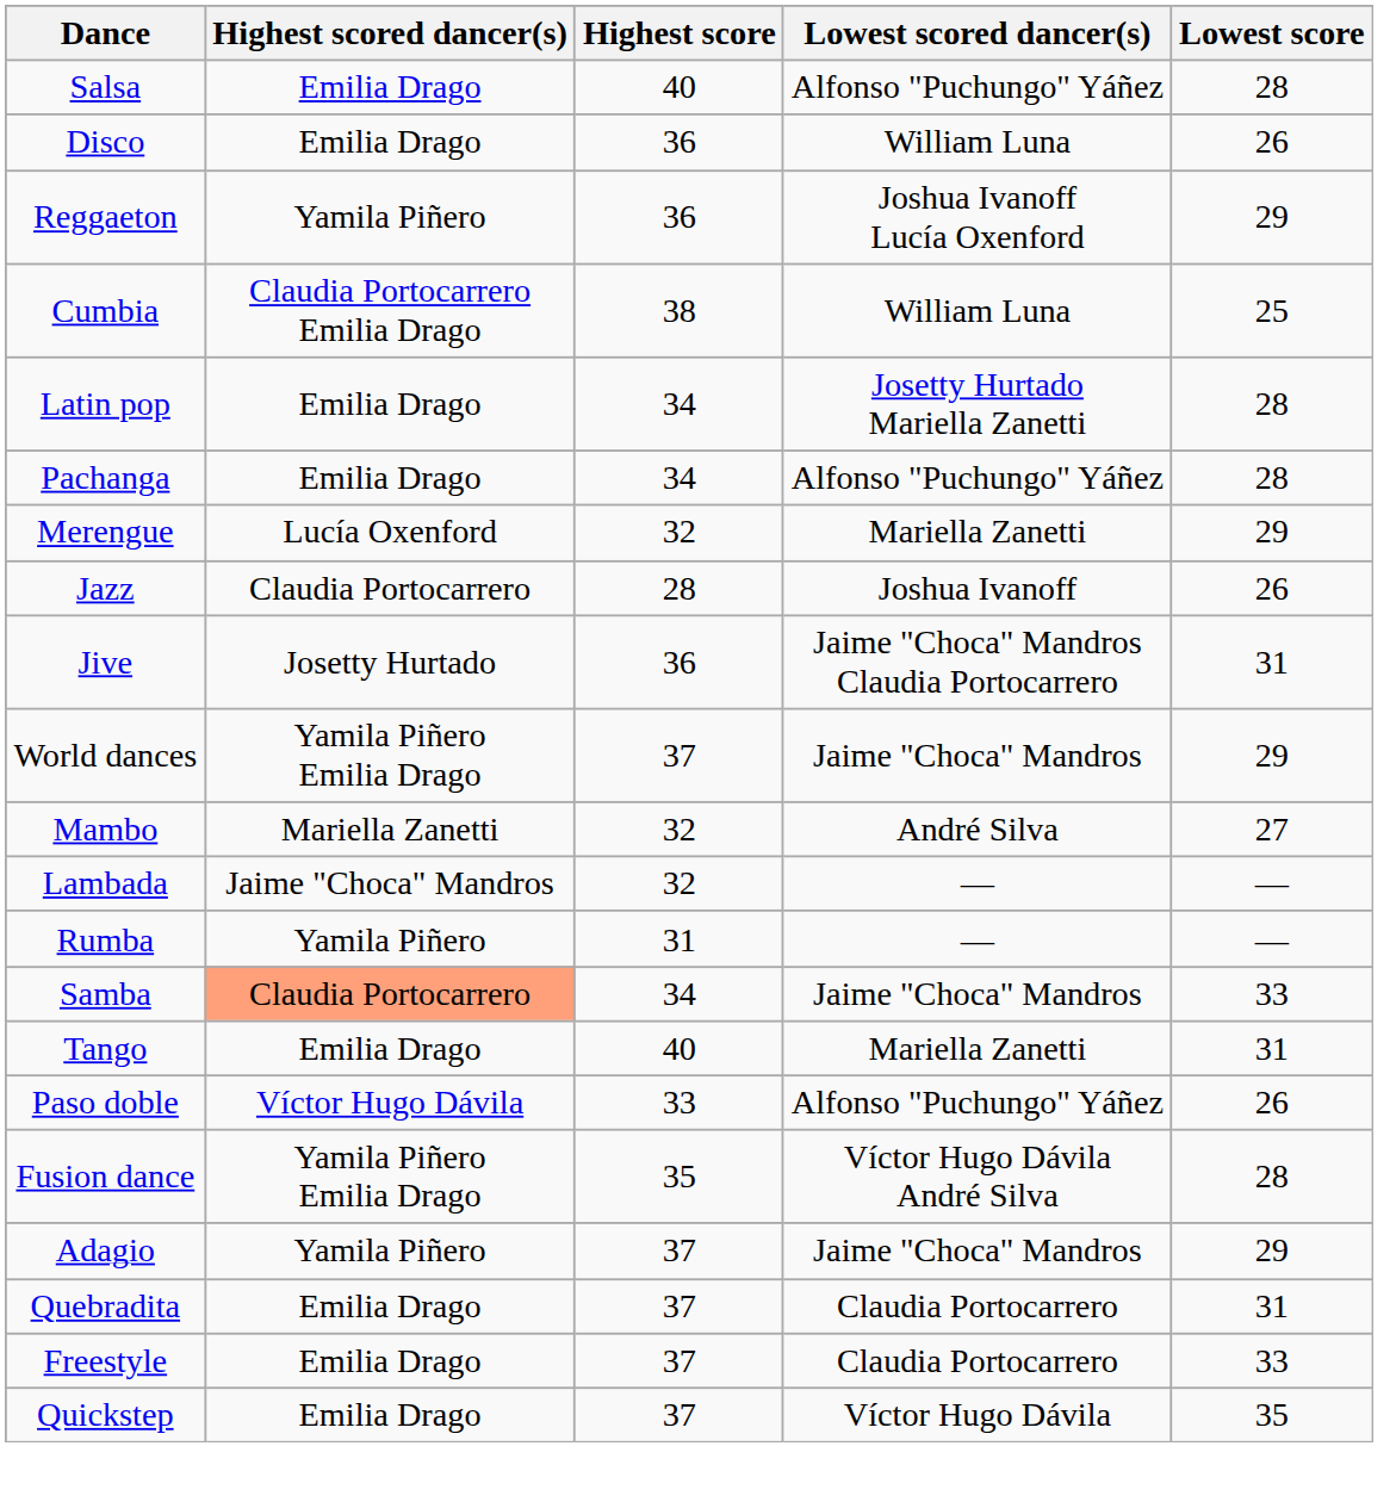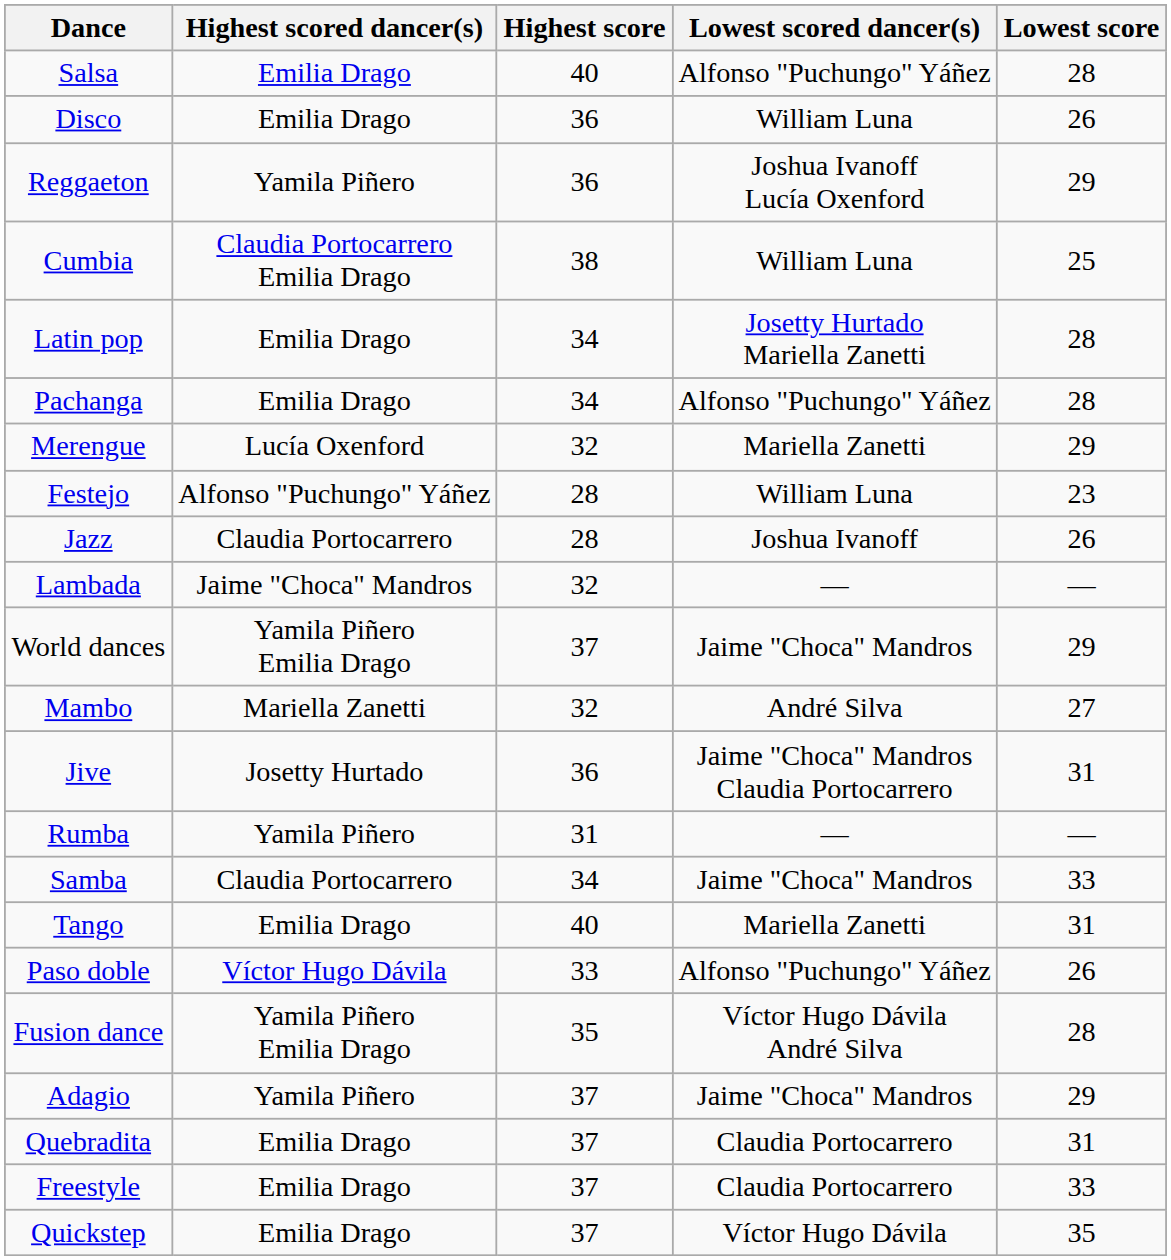 <table class="wikitable sortable" style="text-align:center; white-space:nowrap;  font-size:97%;">
 <tr>
 <th>Dance</th>
 <th class="sortable">Highest scored dancer(s)</th>
 <th>Highest score</th>
 <th class="sortable">Lowest scored dancer(s)</th>
 <th>Lowest score</th>
 </tr>
 <tr>
 <td><a href='#'>Salsa</a></td>
 <td><a href='#'>Emilia Drago</a></td>
 <td>40</td>
 <td>Alfonso "Puchungo" Yáñez</td>
 <td>28</td>
 </tr>
 <tr>
 <td><a href='#'>Disco</a></td>
 <td>Emilia Drago</td>
 <td>36</td>
 <td>William Luna</td>
 <td>26</td>
 </tr>
 <tr>
 <td><a href='#'>Reggaeton</a></td>
 <td>Yamila Piñero</td>
 <td>36</td>
 <td>Joshua Ivanoff<br>Lucía Oxenford</td>
 <td>29</td>
 </tr>
 <tr>
 <td><a href='#'>Cumbia</a></td>
 <td><a href='#'>Claudia Portocarrero</a><br>Emilia Drago</td>
 <td>38</td>
 <td>William Luna</td>
 <td>25</td>
 </tr>
 <tr>
 <td><a href='#'>Latin pop</a></td>
 <td>Emilia Drago</td>
 <td>34</td>
 <td><a href='#'>Josetty Hurtado</a><br>Mariella Zanetti</td>
 <td>28</td>
 </tr>
 <tr>
 <td><a href='#'>Pachanga</a></td>
 <td>Emilia Drago</td>
 <td>34</td>
 <td>Alfonso "Puchungo" Yáñez</td>
 <td>28</td>
 </tr>
 <tr>
 <td><a href='#'>Merengue</a></td>
 <td>Lucía Oxenford</td>
 <td>32</td>
 <td>Mariella Zanetti</td>
 <td>29</td>
 </tr>
 <tr>
+<td><a href='#'>Festejo</a></td>
+<td>Alfonso "Puchungo" Yáñez</td>
+<td>28</td>
+<td>William Luna</td>
+<td>23</td>
+</tr>
+<tr>
 <td><a href='#'>Jazz</a></td>
 <td>Claudia Portocarrero</td>
 <td>28</td>
 <td>Joshua Ivanoff</td>
 <td>26</td>
 </tr>
 <tr>
-<td><a href='#'>Jive</a></td>
-<td>Josetty Hurtado</td>
-<td>36</td>
-<td>Jaime "Choca" Mandros<br>Claudia Portocarrero</td>
-<td>31</td>
+<td><a href='#'>Lambada</a></td>
+<td>Jaime "Choca" Mandros</td>
+<td>32</td>
+<td>—</td>
+<td>—</td>
 </tr>
 <tr>
 <td>World dances</td>
 <td>Yamila Piñero<br>Emilia Drago</td>
 <td>37</td>
 <td>Jaime "Choca" Mandros</td>
 <td>29</td>
 </tr>
 <tr>
 <td><a href='#'>Mambo</a></td>
 <td>Mariella Zanetti</td>
 <td>32</td>
 <td>André Silva</td>
 <td>27</td>
 </tr>
 <tr>
-<td><a href='#'>Lambada</a></td>
-<td>Jaime "Choca" Mandros</td>
-<td>32</td>
-<td>—</td>
-<td>—</td>
+<td><a href='#'>Jive</a></td>
+<td>Josetty Hurtado</td>
+<td>36</td>
+<td>Jaime "Choca" Mandros<br>Claudia Portocarrero</td>
+<td>31</td>
 </tr>
 <tr>
 <td><a href='#'>Rumba</a></td>
 <td>Yamila Piñero</td>
 <td>31</td>
 <td>—</td>
 <td>—</td>
 </tr>
 <tr>
 <td><a href='#'>Samba</a></td>
-<td style="background: lightsalmon;">Claudia Portocarrero</td>
+<td>Claudia Portocarrero</td>
 <td>34</td>
 <td>Jaime "Choca" Mandros</td>
 <td>33</td>
 </tr>
 <tr>
 <td><a href='#'>Tango</a></td>
 <td>Emilia Drago</td>
 <td>40</td>
 <td>Mariella Zanetti</td>
 <td>31</td>
 </tr>
 <tr>
 <td><a href='#'>Paso doble</a></td>
 <td><a href='#'>Víctor Hugo Dávila</a></td>
 <td>33</td>
 <td>Alfonso "Puchungo" Yáñez</td>
 <td>26</td>
 </tr>
 <tr>
 <td><a href='#'>Fusion dance</a></td>
 <td>Yamila Piñero<br>Emilia Drago</td>
 <td>35</td>
 <td>Víctor Hugo Dávila<br>André Silva</td>
 <td>28</td>
 </tr>
 <tr>
 <td><a href='#'>Adagio</a></td>
 <td>Yamila Piñero</td>
 <td>37</td>
 <td>Jaime "Choca" Mandros</td>
 <td>29</td>
 </tr>
 <tr>
 <td><a href='#'>Quebradita</a></td>
 <td>Emilia Drago</td>
 <td>37</td>
 <td>Claudia Portocarrero</td>
 <td>31</td>
 </tr>
 <tr>
 <td><a href='#'>Freestyle</a></td>
 <td>Emilia Drago</td>
 <td>37</td>
 <td>Claudia Portocarrero</td>
 <td>33</td>
 </tr>
 <tr>
 <td><a href='#'>Quickstep</a></td>
 <td>Emilia Drago</td>
 <td>37</td>
 <td>Víctor Hugo Dávila</td>
 <td>35</td>
 </tr>
 </table>
